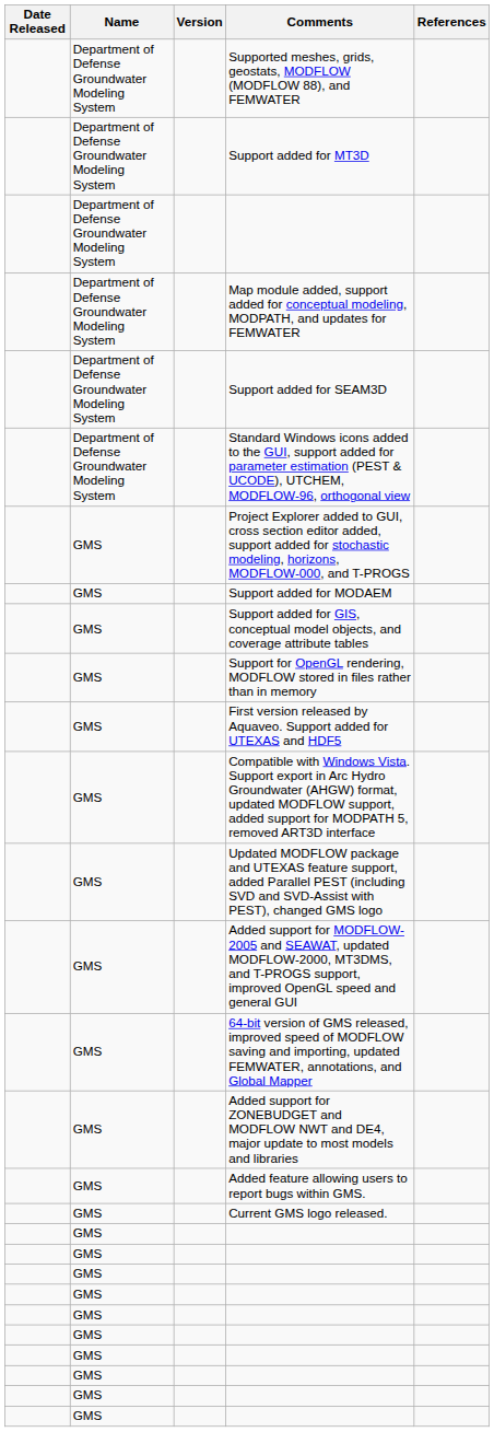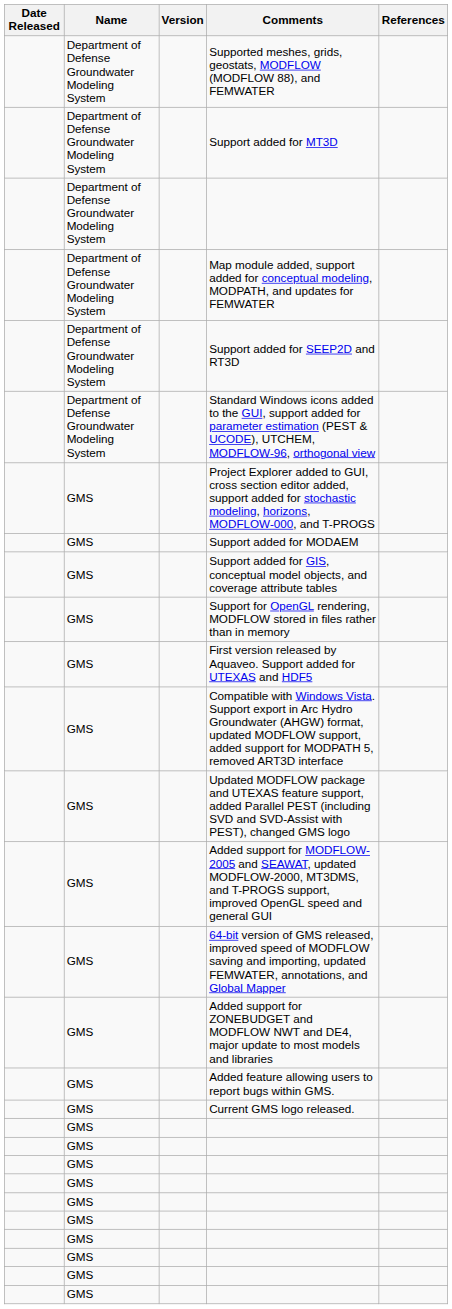 <table class="wikitable sortable">
 <tr>
 <th>Date Released</th>
 <th scope="col" class="unsortable">Name</th>
 <th>Version</th>
 <th scope="col" class="unsortable">Comments</th>
 <th scope="col" class="unsortable">References<br></th>
 </tr>
 <tr>
 <td></td>
 <td>Department of Defense Groundwater Modeling System</td>
 <td></td>
 <td>Supported meshes, grids, geostats, <a href='#'>MODFLOW</a> (MODFLOW 88), and FEMWATER</td>
 <td></td>
 </tr>
 <tr>
 <td></td>
 <td>Department of Defense Groundwater Modeling System</td>
 <td></td>
 <td>Support added for <a href='#'>MT3D</a></td>
 <td></td>
 </tr>
 <tr>
 <td></td>
 <td>Department of Defense Groundwater Modeling System</td>
 <td></td>
 <td></td>
 <td></td>
 </tr>
 <tr>
 <td></td>
 <td>Department of Defense Groundwater Modeling System</td>
 <td></td>
 <td>Map module added, support added for <a href='#'>conceptual modeling</a>, MODPATH, and updates for FEMWATER</td>
 <td></td>
 </tr>
 <tr>
 <td></td>
 <td>Department of Defense Groundwater Modeling System</td>
 <td></td>
-<td>Support added for SEAM3D</td>
+<td>Support added for <a href='#'>SEEP2D</a> and RT3D</td>
 <td></td>
 </tr>
 <tr>
 <td></td>
 <td>Department of Defense Groundwater Modeling System</td>
 <td></td>
 <td>Standard Windows icons added to the <a href='#'>GUI</a>, support added for <a href='#'>parameter estimation</a> (PEST & <a href='#'>UCODE</a>), UTCHEM, <a href='#'>MODFLOW-96</a>, <a href='#'>orthogonal view</a></td>
 <td></td>
 </tr>
 <tr>
 <td></td>
 <td>GMS</td>
 <td></td>
 <td>Project Explorer added to GUI, cross section editor added, support added for <a href='#'>stochastic modeling</a>, <a href='#'>horizons</a>, <a href='#'>MODFLOW-000</a>, and T-PROGS</td>
 <td></td>
 </tr>
 <tr>
 <td></td>
 <td>GMS</td>
 <td></td>
 <td>Support added for MODAEM</td>
 <td></td>
 </tr>
 <tr>
 <td></td>
 <td>GMS</td>
 <td></td>
 <td>Support added for <a href='#'>GIS</a>, conceptual model objects, and coverage attribute tables</td>
 <td></td>
 </tr>
 <tr>
 <td></td>
 <td>GMS</td>
 <td></td>
 <td>Support for <a href='#'>OpenGL</a> rendering, MODFLOW stored in files rather than in memory</td>
 <td></td>
 </tr>
 <tr>
 <td></td>
 <td>GMS</td>
 <td></td>
 <td>First version released by Aquaveo. Support added for <a href='#'>UTEXAS</a> and <a href='#'>HDF5</a></td>
 <td></td>
 </tr>
 <tr>
 <td></td>
 <td>GMS</td>
 <td></td>
 <td>Compatible with <a href='#'>Windows Vista</a>. Support export in Arc Hydro Groundwater (AHGW) format, updated MODFLOW support, added support for MODPATH 5, removed ART3D interface</td>
 <td></td>
 </tr>
 <tr>
 <td></td>
 <td>GMS</td>
 <td></td>
 <td>Updated MODFLOW package and UTEXAS feature support, added Parallel PEST (including SVD and SVD-Assist with PEST), changed GMS logo</td>
 <td></td>
 </tr>
 <tr>
 <td></td>
 <td>GMS</td>
 <td></td>
 <td>Added support for <a href='#'>MODFLOW-2005</a> and <a href='#'>SEAWAT</a>, updated MODFLOW-2000, MT3DMS, and T-PROGS support, improved OpenGL speed and general GUI</td>
 <td></td>
 </tr>
 <tr>
 <td></td>
 <td>GMS</td>
 <td></td>
 <td><a href='#'>64-bit</a> version of GMS released, improved speed of MODFLOW saving and importing, updated FEMWATER, annotations, and <a href='#'>Global Mapper</a></td>
 <td></td>
 </tr>
 <tr>
 <td></td>
 <td>GMS</td>
 <td></td>
 <td>Added support for ZONEBUDGET and MODFLOW NWT and DE4, major update to most models and libraries</td>
 <td></td>
 </tr>
 <tr>
 <td></td>
 <td>GMS</td>
 <td></td>
 <td>Added feature allowing users to report bugs within GMS.</td>
 <td></td>
 </tr>
 <tr>
 <td></td>
 <td>GMS</td>
 <td></td>
 <td>Current GMS logo released.</td>
 <td></td>
 </tr>
 <tr>
 <td></td>
 <td>GMS</td>
 <td></td>
 <td></td>
 <td></td>
 </tr>
 <tr>
 <td></td>
 <td>GMS</td>
 <td></td>
 <td></td>
 <td></td>
 </tr>
 <tr>
 <td></td>
 <td>GMS</td>
 <td></td>
 <td></td>
 <td></td>
 </tr>
 <tr>
 <td></td>
 <td>GMS</td>
 <td></td>
 <td></td>
 <td></td>
 </tr>
 <tr>
 <td></td>
 <td>GMS</td>
 <td></td>
 <td></td>
 <td></td>
 </tr>
 <tr>
 <td></td>
 <td>GMS</td>
 <td></td>
 <td></td>
 <td></td>
 </tr>
 <tr>
 <td></td>
 <td>GMS</td>
 <td></td>
 <td></td>
 <td></td>
 </tr>
 <tr>
 <td></td>
 <td>GMS</td>
 <td></td>
 <td></td>
 <td></td>
 </tr>
 <tr>
 <td></td>
 <td>GMS</td>
 <td></td>
 <td></td>
 <td></td>
 </tr>
 <tr>
 <td></td>
 <td>GMS</td>
 <td></td>
 <td></td>
 <td></td>
 </tr>
 </table>
